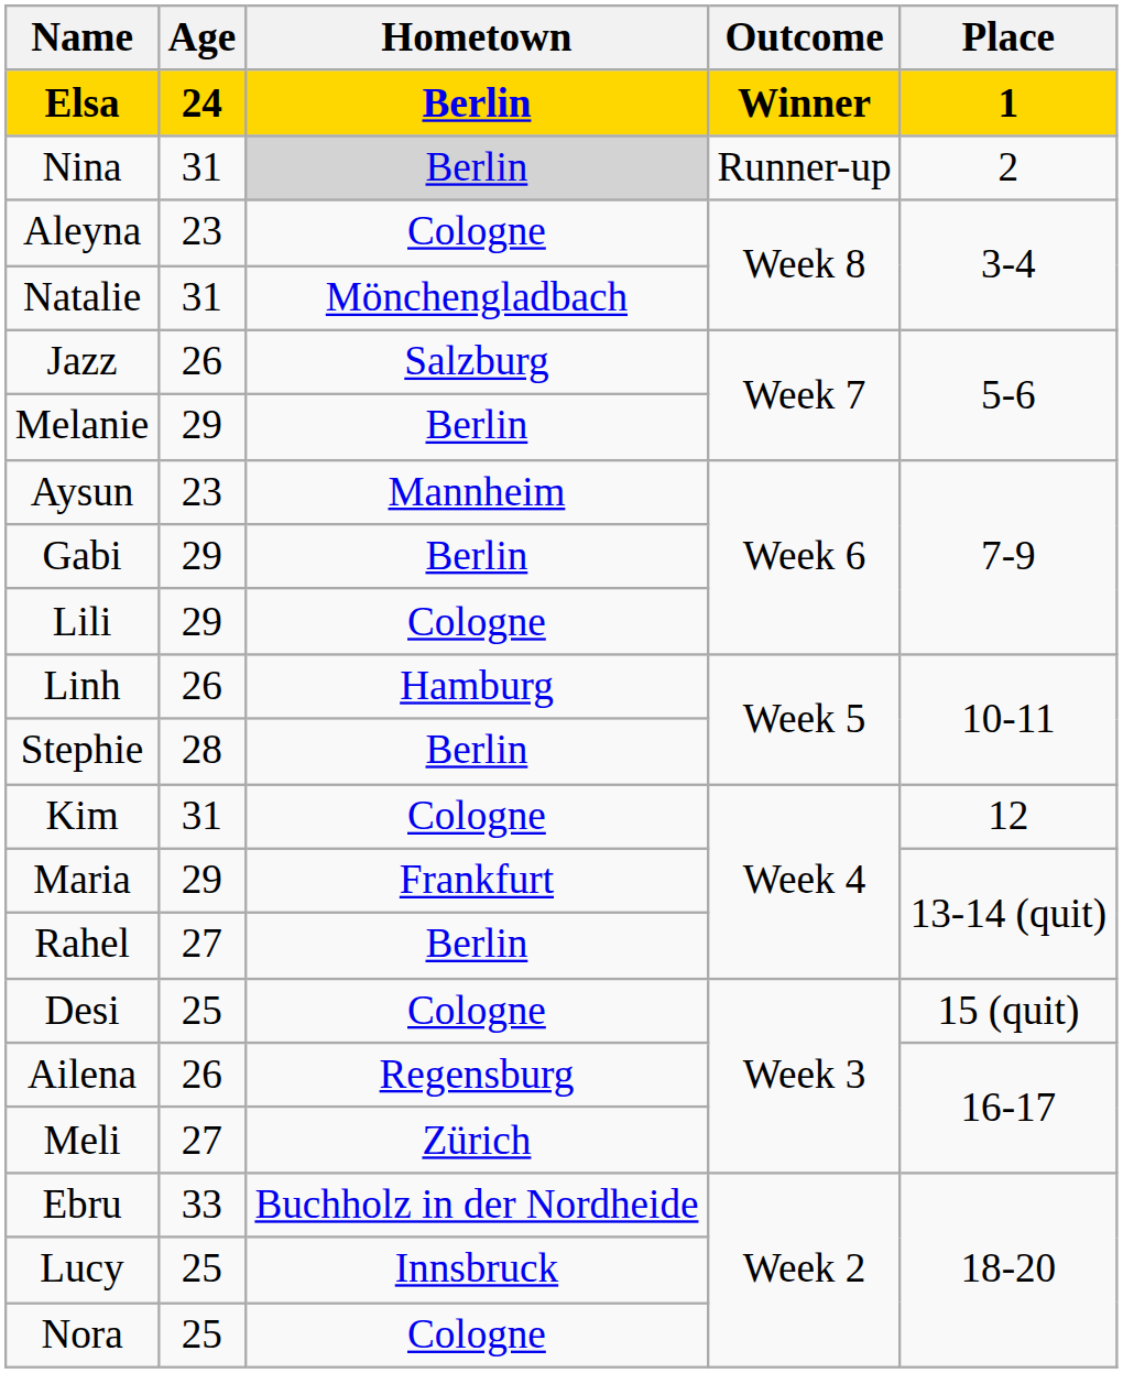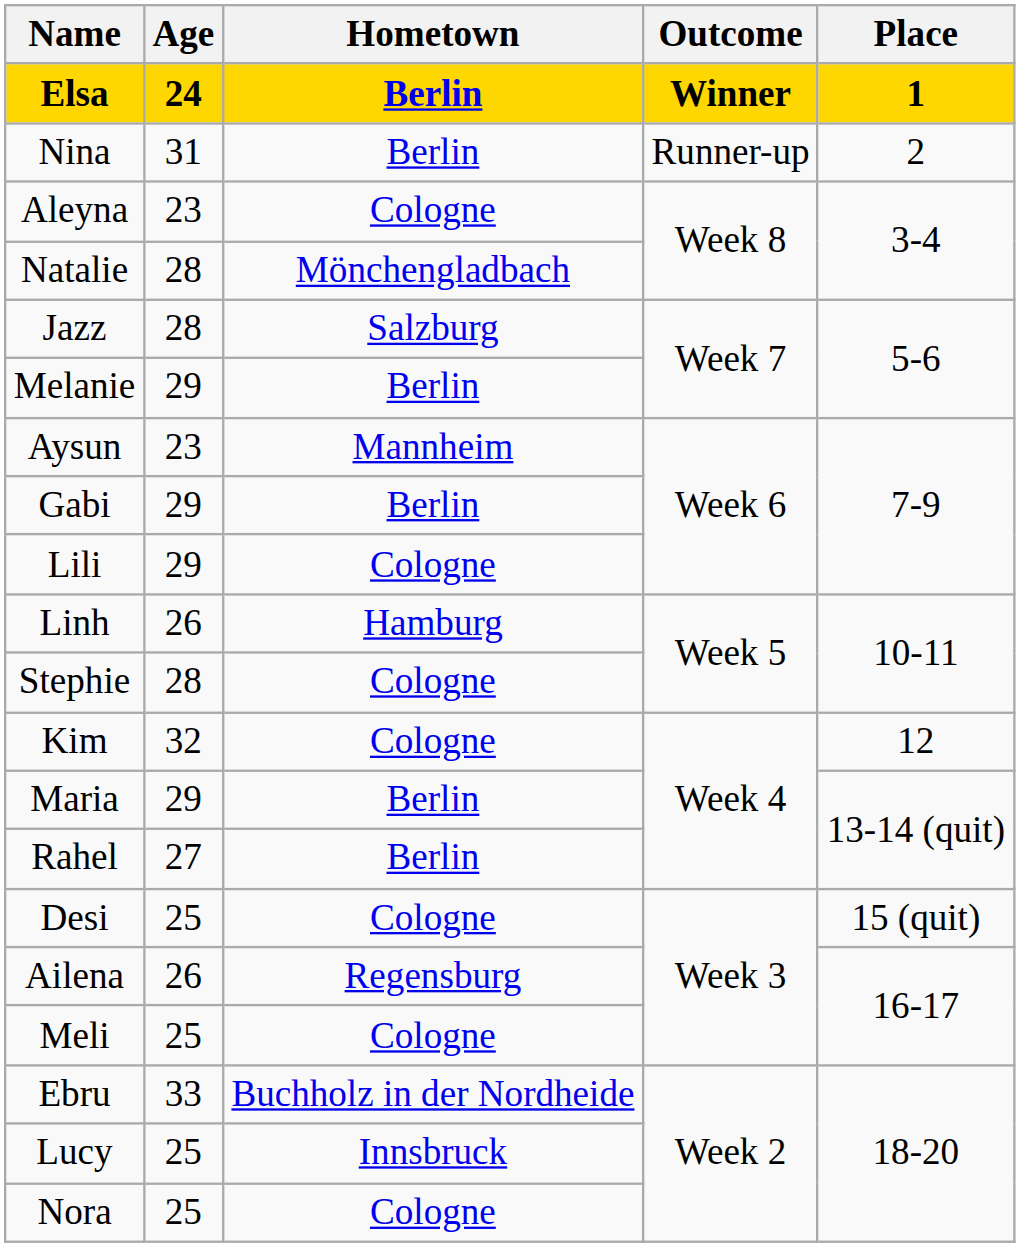 <table class="wikitable sortable" style="text-align:center; ">
 <tr>
 <th>Name</th>
 <th>Age</th>
 <th>Hometown</th>
 <th>Outcome</th>
 <th>Place</th>
 </tr>
 <tr bgcolor="gold">
 <td><strong>Elsa</strong></td>
 <td><strong>24</strong></td>
 <td><strong><a href='#'>Berlin</a></strong></td>
 <td><strong>Winner</strong></td>
 <td><strong>1</strong></td>
 </tr>
 <tr>
 <td>Nina</td>
 <td>31</td>
-<td style="background: lightgrey;"><a href='#'>Berlin</a></td>
+<td><a href='#'>Berlin</a></td>
 <td>Runner-up</td>
 <td>2</td>
 </tr>
 <tr>
 <td>Aleyna</td>
 <td>23</td>
 <td><a href='#'>Cologne</a></td>
 <td rowspan="2">Week 8</td>
 <td rowspan="2">3-4</td>
 </tr>
 <tr>
 <td>Natalie</td>
-<td>31</td>
+<td>28</td>
 <td><a href='#'>Mönchengladbach</a></td>
 </tr>
 <tr>
 <td>Jazz</td>
-<td>26</td>
+<td>28</td>
 <td><a href='#'>Salzburg</a></td>
 <td rowspan="2">Week 7</td>
 <td rowspan="2">5-6</td>
 </tr>
 <tr>
 <td>Melanie</td>
 <td>29</td>
 <td><a href='#'>Berlin</a></td>
 </tr>
 <tr>
 <td>Aysun</td>
 <td>23</td>
 <td><a href='#'>Mannheim</a></td>
 <td rowspan="3">Week 6</td>
 <td rowspan="3">7-9</td>
 </tr>
 <tr>
 <td>Gabi</td>
 <td>29</td>
 <td><a href='#'>Berlin</a></td>
 </tr>
 <tr>
 <td>Lili</td>
 <td>29</td>
 <td><a href='#'>Cologne</a></td>
 </tr>
 <tr>
 <td>Linh</td>
 <td>26</td>
 <td><a href='#'>Hamburg</a></td>
 <td rowspan="2">Week 5</td>
 <td rowspan="2">10-11</td>
 </tr>
 <tr>
 <td>Stephie</td>
 <td>28</td>
-<td><a href='#'>Berlin</a></td>
+<td><a href='#'>Cologne</a></td>
 </tr>
 <tr>
 <td>Kim</td>
-<td>31</td>
+<td>32</td>
 <td><a href='#'>Cologne</a></td>
 <td rowspan="3">Week 4</td>
 <td>12</td>
 </tr>
 <tr>
 <td>Maria</td>
 <td>29</td>
-<td><a href='#'>Frankfurt</a></td>
+<td><a href='#'>Berlin</a></td>
 <td rowspan="2">13-14 (quit)</td>
 </tr>
 <tr>
 <td>Rahel</td>
 <td>27</td>
 <td><a href='#'>Berlin</a></td>
 </tr>
 <tr>
 <td>Desi</td>
 <td>25</td>
 <td><a href='#'>Cologne</a></td>
 <td rowspan="3">Week 3</td>
 <td>15 (quit)</td>
 </tr>
 <tr>
 <td>Ailena</td>
 <td>26</td>
 <td><a href='#'>Regensburg</a></td>
 <td rowspan="2">16-17</td>
 </tr>
 <tr>
 <td>Meli</td>
-<td>27</td>
-<td><a href='#'>Zürich</a></td>
+<td>25</td>
+<td><a href='#'>Cologne</a></td>
 </tr>
 <tr>
 <td>Ebru</td>
 <td>33</td>
 <td><a href='#'>Buchholz in der Nordheide</a></td>
 <td rowspan="3">Week 2</td>
 <td rowspan="3">18-20</td>
 </tr>
 <tr>
 <td>Lucy</td>
 <td>25</td>
 <td><a href='#'>Innsbruck</a></td>
 </tr>
 <tr>
 <td>Nora</td>
 <td>25</td>
 <td><a href='#'>Cologne</a></td>
 </tr>
 </table>
